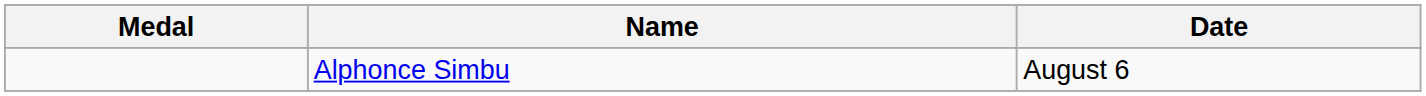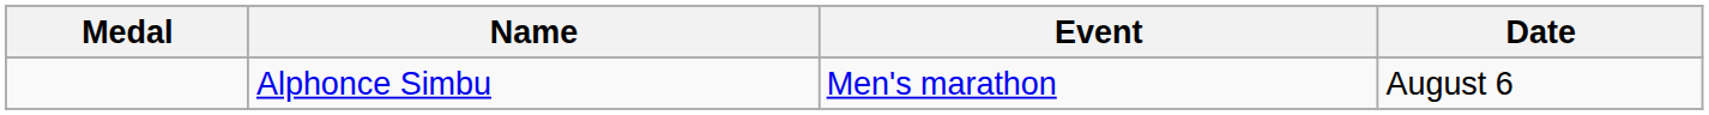 <table class="wikitable" style="font-size:90%" width=60%>
 <tr>
 <th>Medal</th>
 <th>Name</th>
+<th>Event</th>
 <th>Date</th>
 </tr>
 <tr>
 <td></td>
 <td><a href='#'>Alphonce Simbu</a></td>
+<td><a href='#'>Men's marathon</a></td>
 <td>August 6</td>
 </tr>
 </table>
